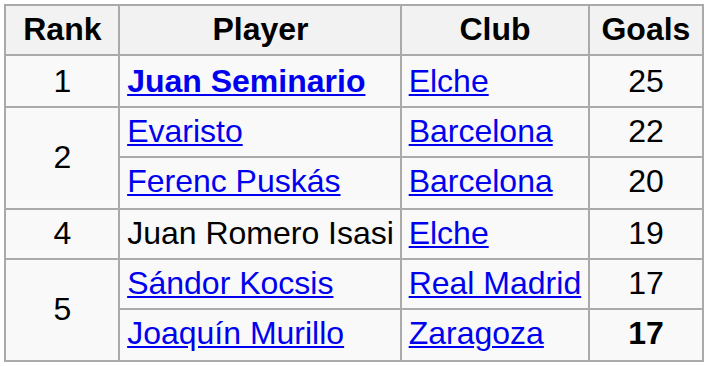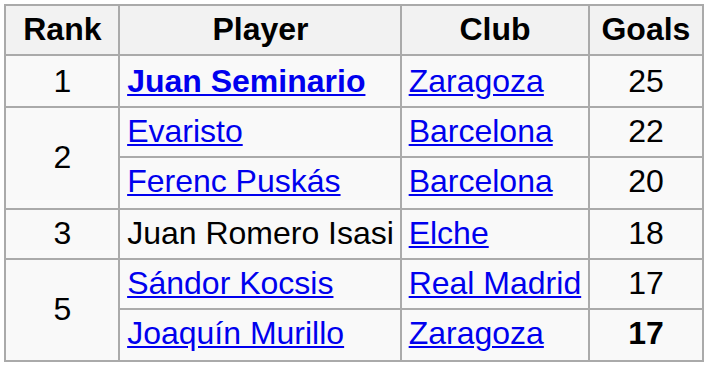 <table class="wikitable">
 <tr>
 <th width=50px>Rank</th>
 <th>Player</th>
 <th>Club</th>
 <th width=50px>Goals</th>
 </tr>
 <tr>
 <td align="center">1</td>
 <td> <strong><a href='#'>Juan Seminario</a></strong></td>
-<td><a href='#'>Elche</a></td>
+<td><a href='#'>Zaragoza</a></td>
 <td align=center>25</td>
 </tr>
 <tr>
 <td rowspan="2" style="text-align:center">2</td>
 <td> <a href='#'>Evaristo</a></td>
 <td><a href='#'>Barcelona</a></td>
 <td align=center>22</td>
 </tr>
 <tr>
 <td> <a href='#'>Ferenc Puskás</a></td>
 <td><a href='#'>Barcelona</a></td>
 <td align=center>20</td>
 </tr>
 <tr>
-<td align="center">4</td>
+<td align="center">3</td>
 <td> Juan Romero Isasi</td>
 <td><a href='#'>Elche</a></td>
-<td align=center>19</td>
+<td align=center>18</td>
 </tr>
 <tr>
 <td rowspan="2" align=center>5</td>
 <td> <a href='#'>Sándor Kocsis</a></td>
 <td><a href='#'>Real Madrid</a></td>
 <td align=center>17</td>
 </tr>
 <tr>
 <td> <a href='#'>Joaquín Murillo</a></td>
 <td><a href='#'>Zaragoza</a></td>
 <td align=center><strong>17</strong></td>
 </tr>
 </table>
